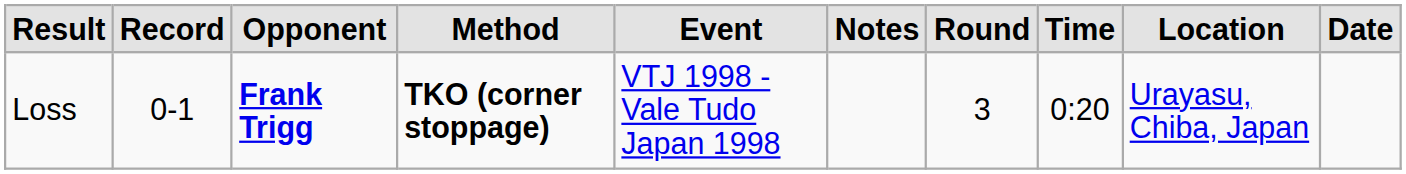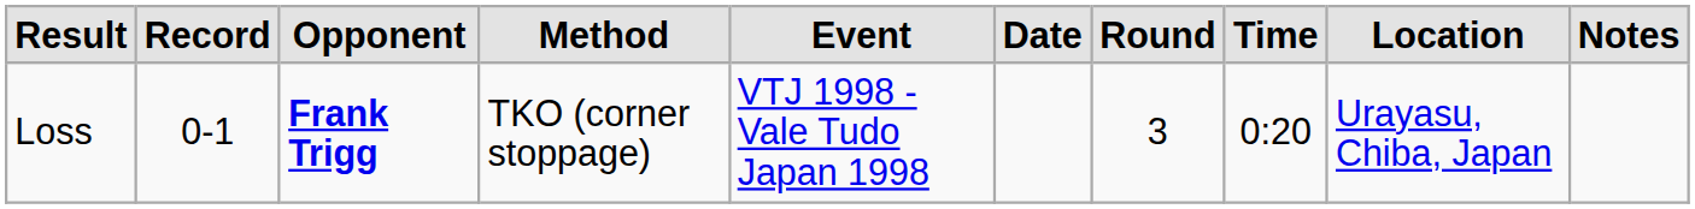 <table class="wikitable sortable" style="font-size:85%; text-align:left; width:100%;">
 <tr>
 <th style="border-style:none none solid solid; background:#e3e3e3;">Result</th>
 <th style="border-style:none none solid solid; background:#e3e3e3;">Record</th>
 <th style="border-style:none none solid solid; background:#e3e3e3;"><strong>Opponent</strong></th>
 <th style="border-style:none none solid solid; background:#e3e3e3;"><strong>Method</strong></th>
 <th style="border-style:none none solid solid; background:#e3e3e3;"><strong>Event</strong></th>
-<th style="border-style:none none solid solid; background:#e3e3e3;"><strong>Notes</strong></th>
+<th style="border-style:none none solid solid; background:#e3e3e3;"><strong>Date</strong></th>
 <th style="border-style:none none solid solid; background:#e3e3e3;"><strong>Round</strong></th>
 <th style="border-style:none none solid solid; background:#e3e3e3;"><strong>Time</strong></th>
 <th style="border-style:none none solid solid; background:#e3e3e3;"><strong>Location</strong></th>
-<th style="border-style:none none solid solid; background:#e3e3e3;"><strong>Date</strong></th>
+<th style="border-style:none none solid solid; background:#e3e3e3;"><strong>Notes</strong></th>
 </tr>
 <tr>
 <td>Loss</td>
 <td style="text-align:center;">0-1</td>
 <td><strong> <a href='#'>Frank Trigg</a></strong></td>
-<td><strong>TKO (corner stoppage)</strong></td>
+<td>TKO (corner stoppage)</td>
 <td><a href='#'>VTJ 1998 - Vale Tudo Japan 1998</a></td>
 <td></td>
 <td style="text-align:center;">3</td>
 <td style="text-align:center;">0:20</td>
 <td> <a href='#'>Urayasu, Chiba, Japan</a></td>
 <td></td>
 </tr>
 </table>
